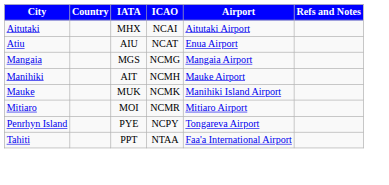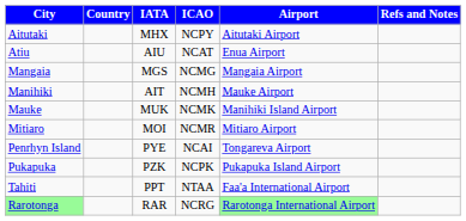 <table class="sortable wikitable toccolours">
 <tr>
 <th style="background:blue;color: white">City</th>
 <th style="background:blue;color: white">Country</th>
 <th style="background:blue; color:white; width:50px;">IATA</th>
 <th style="background:blue; color:white; width:50px;">ICAO</th>
 <th style="background:blue;color: white">Airport</th>
 <th style="background:blue;color: white" class="unsortable">Refs and Notes</th>
 </tr>
 <tr>
 <td><a href='#'>Aitutaki</a></td>
 <td></td>
 <td align=center>MHX</td>
-<td align=center>NCAI</td>
+<td align=center>NCPY</td>
 <td><a href='#'>Aitutaki Airport</a></td>
 <td align=center></td>
 </tr>
 <tr>
 <td><a href='#'>Atiu</a></td>
 <td></td>
 <td align=center>AIU</td>
 <td align=center>NCAT</td>
 <td><a href='#'>Enua Airport</a></td>
 <td align=center></td>
 </tr>
 <tr>
 <td><a href='#'>Mangaia</a></td>
 <td></td>
 <td align=center>MGS</td>
 <td align=center>NCMG</td>
 <td><a href='#'>Mangaia Airport</a></td>
 <td align=center></td>
 </tr>
 <tr>
 <td><a href='#'>Manihiki</a></td>
 <td></td>
 <td align=center>AIT</td>
 <td align="center">NCMH</td>
 <td><a href='#'>Mauke Airport</a></td>
 <td align=center></td>
 </tr>
 <tr>
 <td><a href='#'>Mauke</a></td>
 <td></td>
 <td align=center>MUK</td>
 <td align=center>NCMK</td>
 <td><a href='#'>Manihiki Island Airport</a></td>
 <td align=center></td>
 </tr>
 <tr>
 <td><a href='#'>Mitiaro</a></td>
 <td></td>
 <td align=center>MOI</td>
 <td align=center>NCMR</td>
 <td><a href='#'>Mitiaro Airport</a></td>
 <td align=center></td>
 </tr>
 <tr>
 <td><a href='#'>Penrhyn Island</a></td>
 <td></td>
 <td align=center>PYE</td>
-<td align=center>NCPY</td>
+<td align=center>NCAI</td>
 <td><a href='#'>Tongareva Airport</a></td>
+<td align=center></td>
+</tr>
+<tr>
+<td><a href='#'>Pukapuka</a></td>
+<td></td>
+<td align=center>PZK</td>
+<td align="center">NCPK</td>
+<td><a href='#'>Pukapuka Island Airport</a></td>
 <td align=center></td>
 </tr>
 <tr>
 <td><a href='#'>Tahiti</a></td>
 <td></td>
 <td align=center>PPT</td>
 <td align="center">NTAA</td>
 <td><a href='#'>Faa'a International Airport</a></td>
 <td align=center></td>
 </tr>
+<tr>
+<td style="background:#98fb98;"><a href='#'>Rarotonga</a></td>
+<td></td>
+<td align=center>RAR</td>
+<td align=center>NCRG</td>
+<td style="background:#98fb98;"><a href='#'>Rarotonga International Airport</a></td>
+<td align=center></td>
+</tr>
 </table>
